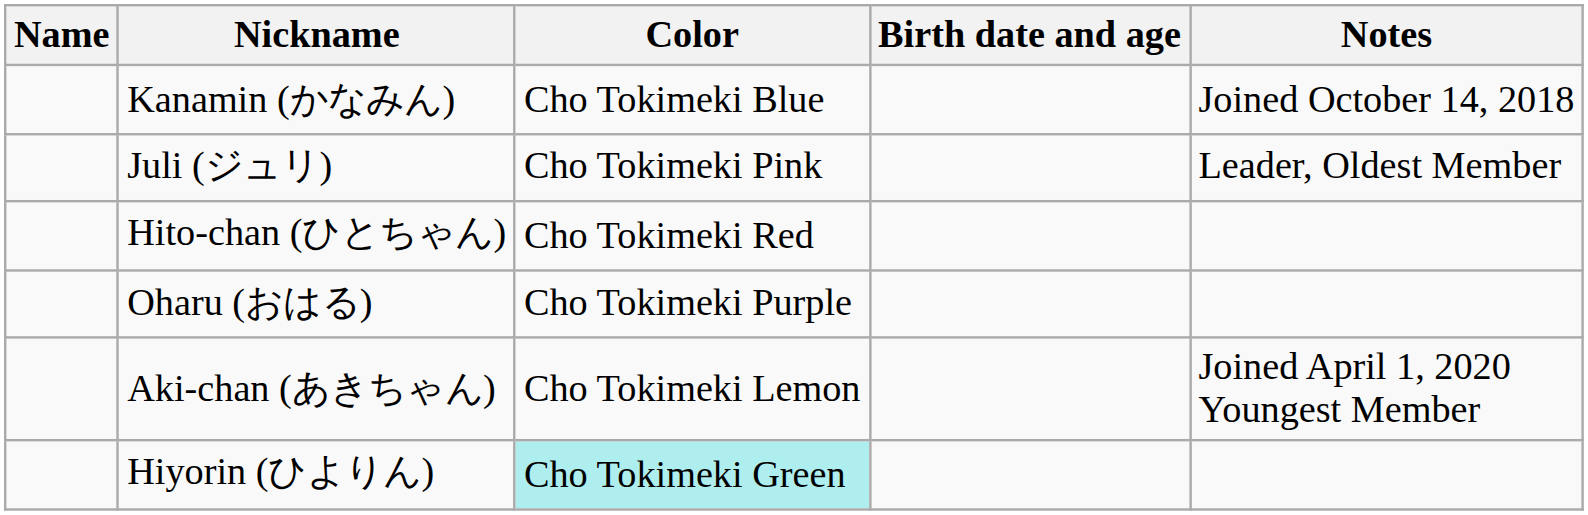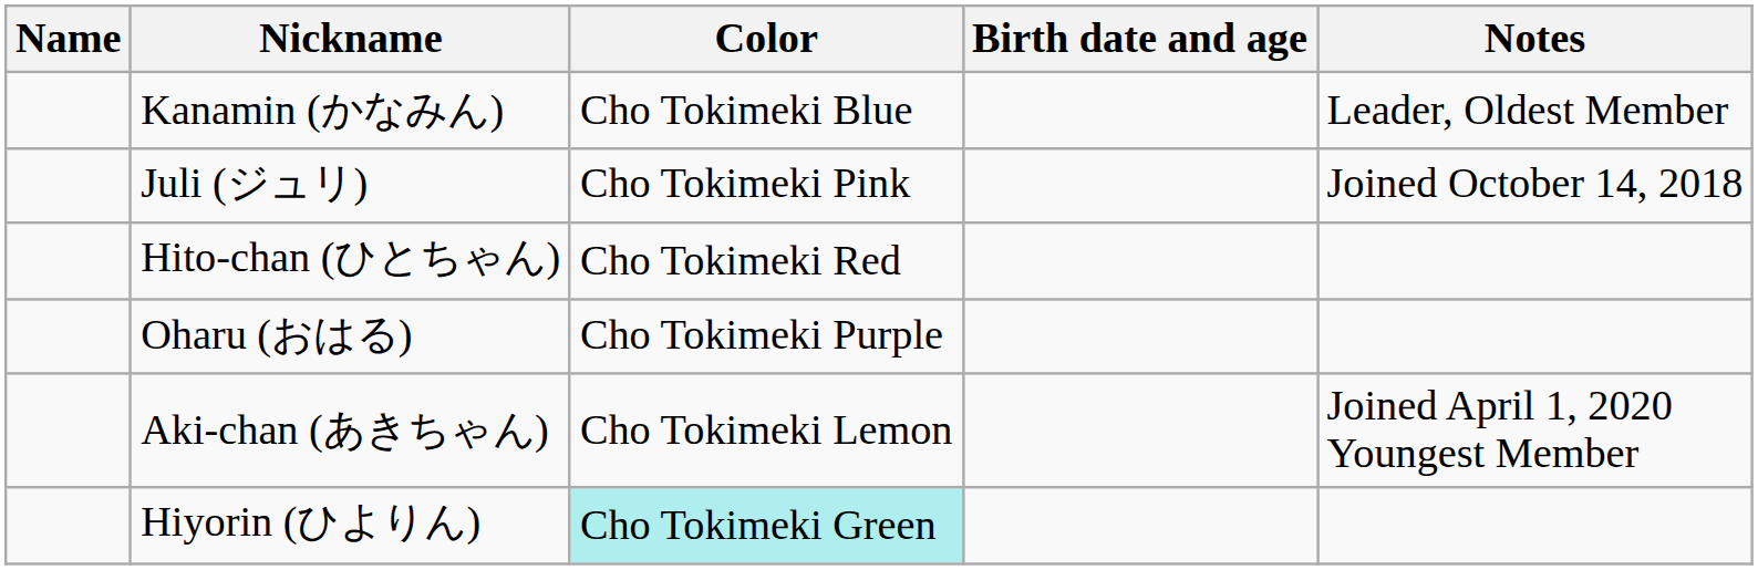 <table class="wikitable">
 <tr>
 <th>Name</th>
 <th>Nickname</th>
 <th>Color</th>
 <th>Birth date and age</th>
 <th>Notes</th>
 </tr>
 <tr>
 <td></td>
 <td>Kanamin (かなみん)</td>
 <td> Cho Tokimeki Blue</td>
 <td></td>
-<td>Joined October 14, 2018</td>
+<td>Leader, Oldest Member</td>
 </tr>
 <tr>
 <td></td>
 <td>Juli (ジュリ)</td>
 <td> Cho Tokimeki Pink</td>
 <td></td>
-<td>Leader, Oldest Member</td>
+<td>Joined October 14, 2018</td>
 </tr>
 <tr>
 <td></td>
 <td>Hito-chan (ひとちゃん)</td>
 <td> Cho Tokimeki Red</td>
 <td></td>
 <td></td>
 </tr>
 <tr>
 <td></td>
 <td>Oharu (おはる)</td>
 <td> Cho Tokimeki Purple</td>
 <td></td>
 <td></td>
 </tr>
 <tr>
 <td></td>
 <td>Aki-chan (あきちゃん)</td>
 <td> Cho Tokimeki Lemon</td>
 <td></td>
 <td>Joined April 1, 2020<br>Youngest Member</td>
 </tr>
 <tr>
 <td></td>
 <td>Hiyorin (ひよりん)</td>
 <td style="background: paleturquoise;"> Cho Tokimeki Green</td>
 <td></td>
 <td></td>
 </tr>
 </table>
